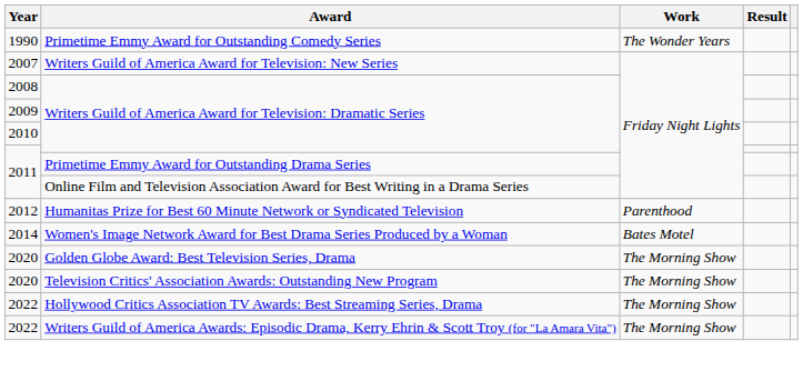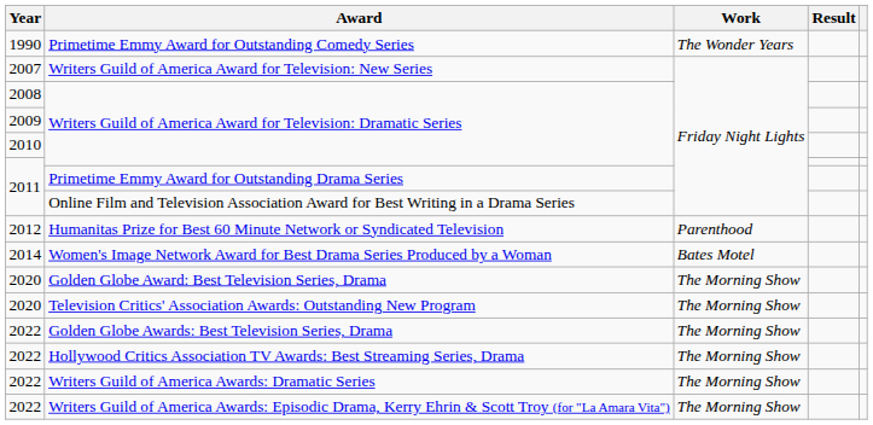 <table class="wikitable">
 <tr>
 <th>Year</th>
 <th>Award</th>
 <th>Work</th>
 <th>Result</th>
 <th></th>
 </tr>
 <tr>
 <td>1990</td>
 <td><a href='#'>Primetime Emmy Award for Outstanding Comedy Series</a></td>
 <td><em>The Wonder Years</em></td>
 <td></td>
 <td></td>
 </tr>
 <tr>
 <td>2007</td>
 <td><a href='#'>Writers Guild of America Award for Television: New Series</a></td>
 <td rowspan="7"><em>Friday Night Lights</em></td>
 <td></td>
 <td></td>
 </tr>
 <tr>
 <td>2008</td>
 <td rowspan="4"><a href='#'>Writers Guild of America Award for Television: Dramatic Series</a></td>
 <td></td>
 <td></td>
 </tr>
 <tr>
 <td>2009</td>
 <td></td>
 <td></td>
 </tr>
 <tr>
 <td>2010</td>
 <td></td>
 <td></td>
 </tr>
 <tr>
 <td rowspan="3">2011</td>
 <td></td>
 <td></td>
 </tr>
 <tr>
 <td><a href='#'>Primetime Emmy Award for Outstanding Drama Series</a></td>
 <td></td>
 <td></td>
 </tr>
 <tr>
 <td>Online Film and Television Association Award for Best Writing in a Drama Series</td>
 <td></td>
 <td></td>
 </tr>
 <tr>
 <td>2012</td>
 <td><a href='#'>Humanitas Prize for Best 60 Minute Network or Syndicated Television</a></td>
 <td><em>Parenthood</em></td>
 <td></td>
 <td></td>
 </tr>
 <tr>
 <td>2014</td>
 <td><a href='#'>Women's Image Network Award for Best Drama Series Produced by a Woman</a></td>
 <td><em>Bates Motel</em></td>
 <td></td>
 <td></td>
 </tr>
 <tr>
 <td>2020</td>
 <td><a href='#'>Golden Globe Award: Best Television Series, Drama</a></td>
 <td><em>The Morning Show</em></td>
 <td></td>
 <td></td>
 </tr>
 <tr>
 <td>2020</td>
 <td><a href='#'>Television Critics' Association Awards: Outstanding New Program</a></td>
 <td><em>The Morning Show</em></td>
 <td></td>
 <td></td>
 </tr>
 <tr>
 <td>2022</td>
+<td><a href='#'>Golden Globe Awards: Best Television Series, Drama</a></td>
+<td><em>The Morning Show</em></td>
+<td></td>
+<td></td>
+</tr>
+<tr>
+<td>2022</td>
 <td><a href='#'>Hollywood Critics Association TV Awards: Best Streaming Series, Drama</a></td>
+<td><em>The Morning Show</em></td>
+<td></td>
+<td></td>
+</tr>
+<tr>
+<td>2022</td>
+<td><a href='#'>Writers Guild of America Awards: Dramatic Series</a></td>
 <td><em>The Morning Show</em></td>
 <td></td>
 <td></td>
 </tr>
 <tr>
 <td>2022</td>
 <td><a href='#'>Writers Guild of America Awards: Episodic Drama, Kerry Ehrin & Scott Troy <small>(for "La Amara Vita")</small></a></td>
 <td><em>The Morning Show</em></td>
 <td></td>
 <td></td>
 </tr>
 </table>
